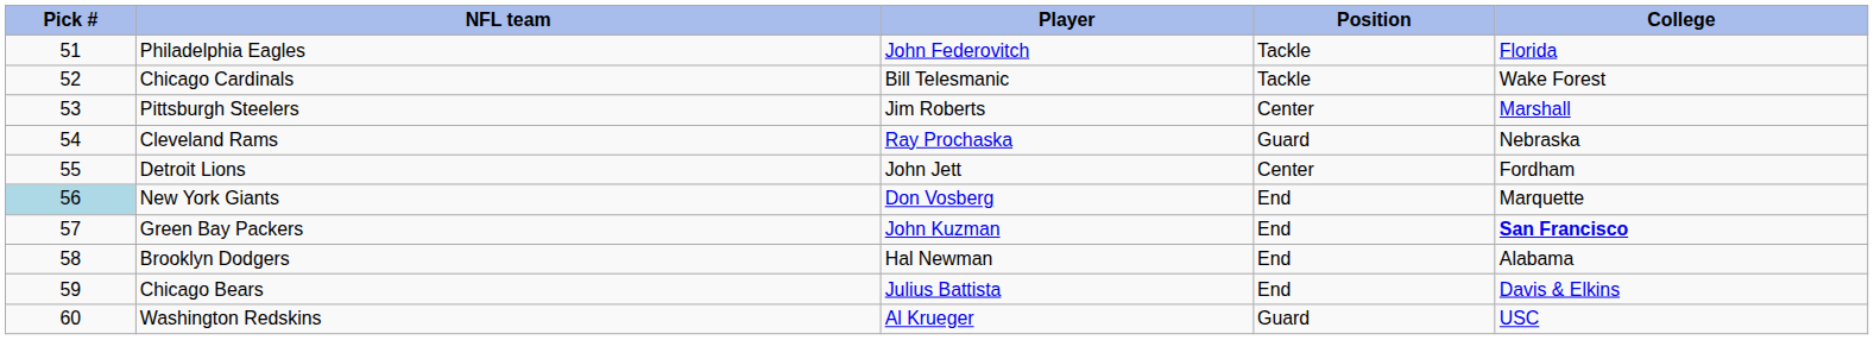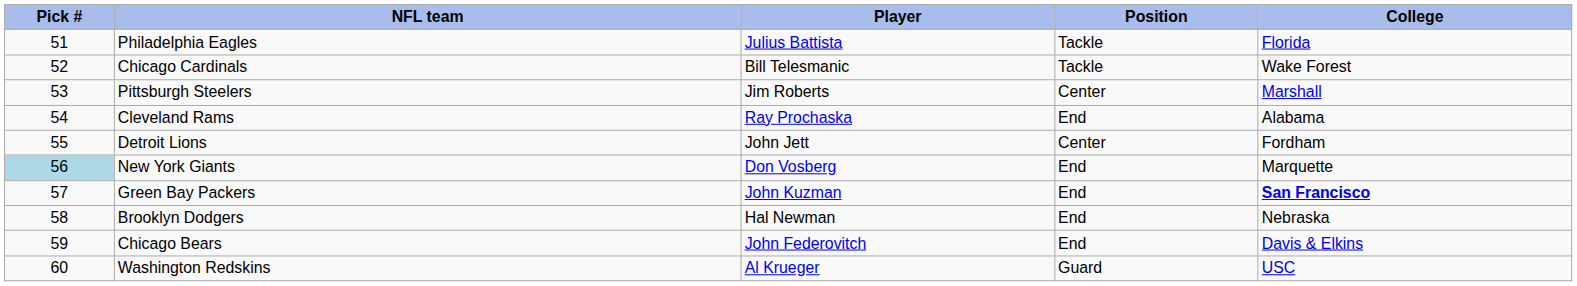 <table class="wikitable sortable sortable" style="width: 100%">
 <tr>
 <th style="background:#A8BDEC;" width=7%>Pick #</th>
 <th width=40% style="background:#A8BDEC;">NFL team</th>
 <th width=20% style="background:#A8BDEC;">Player</th>
 <th width=13% style="background:#A8BDEC;">Position</th>
 <th style="background:#A8BDEC;">College</th>
 </tr>
 <tr>
 <td align=center>51</td>
 <td>Philadelphia Eagles</td>
-<td><a href='#'>John Federovitch</a></td>
+<td><a href='#'>Julius Battista</a></td>
 <td>Tackle</td>
 <td><a href='#'>Florida</a></td>
 </tr>
 <tr>
 <td align=center>52</td>
 <td>Chicago Cardinals</td>
 <td>Bill Telesmanic</td>
 <td>Tackle</td>
 <td>Wake Forest</td>
 </tr>
 <tr>
 <td align=center>53</td>
 <td>Pittsburgh Steelers</td>
 <td>Jim Roberts</td>
 <td>Center</td>
 <td><a href='#'>Marshall</a></td>
 </tr>
 <tr>
 <td align=center>54</td>
 <td>Cleveland Rams</td>
 <td><a href='#'>Ray Prochaska</a></td>
-<td>Guard</td>
-<td>Nebraska</td>
+<td>End</td>
+<td>Alabama</td>
 </tr>
 <tr>
 <td align=center>55</td>
 <td>Detroit Lions</td>
 <td>John Jett</td>
 <td>Center</td>
 <td>Fordham</td>
 </tr>
 <tr>
 <td align=center style="background: lightblue;">56</td>
 <td>New York Giants</td>
 <td><a href='#'>Don Vosberg</a></td>
 <td>End</td>
 <td>Marquette</td>
 </tr>
 <tr>
 <td align=center>57</td>
 <td>Green Bay Packers</td>
 <td><a href='#'>John Kuzman</a></td>
 <td>End</td>
 <td><strong><a href='#'>San Francisco</a></strong></td>
 </tr>
 <tr>
 <td align=center>58</td>
 <td>Brooklyn Dodgers</td>
 <td>Hal Newman</td>
 <td>End</td>
-<td>Alabama</td>
+<td>Nebraska</td>
 </tr>
 <tr>
 <td align=center>59</td>
 <td>Chicago Bears</td>
-<td><a href='#'>Julius Battista</a></td>
+<td><a href='#'>John Federovitch</a></td>
 <td>End</td>
 <td><a href='#'>Davis & Elkins</a></td>
 </tr>
 <tr>
 <td align=center>60</td>
 <td>Washington Redskins</td>
 <td><a href='#'>Al Krueger</a></td>
 <td>Guard</td>
 <td><a href='#'>USC</a></td>
 </tr>
 </table>
